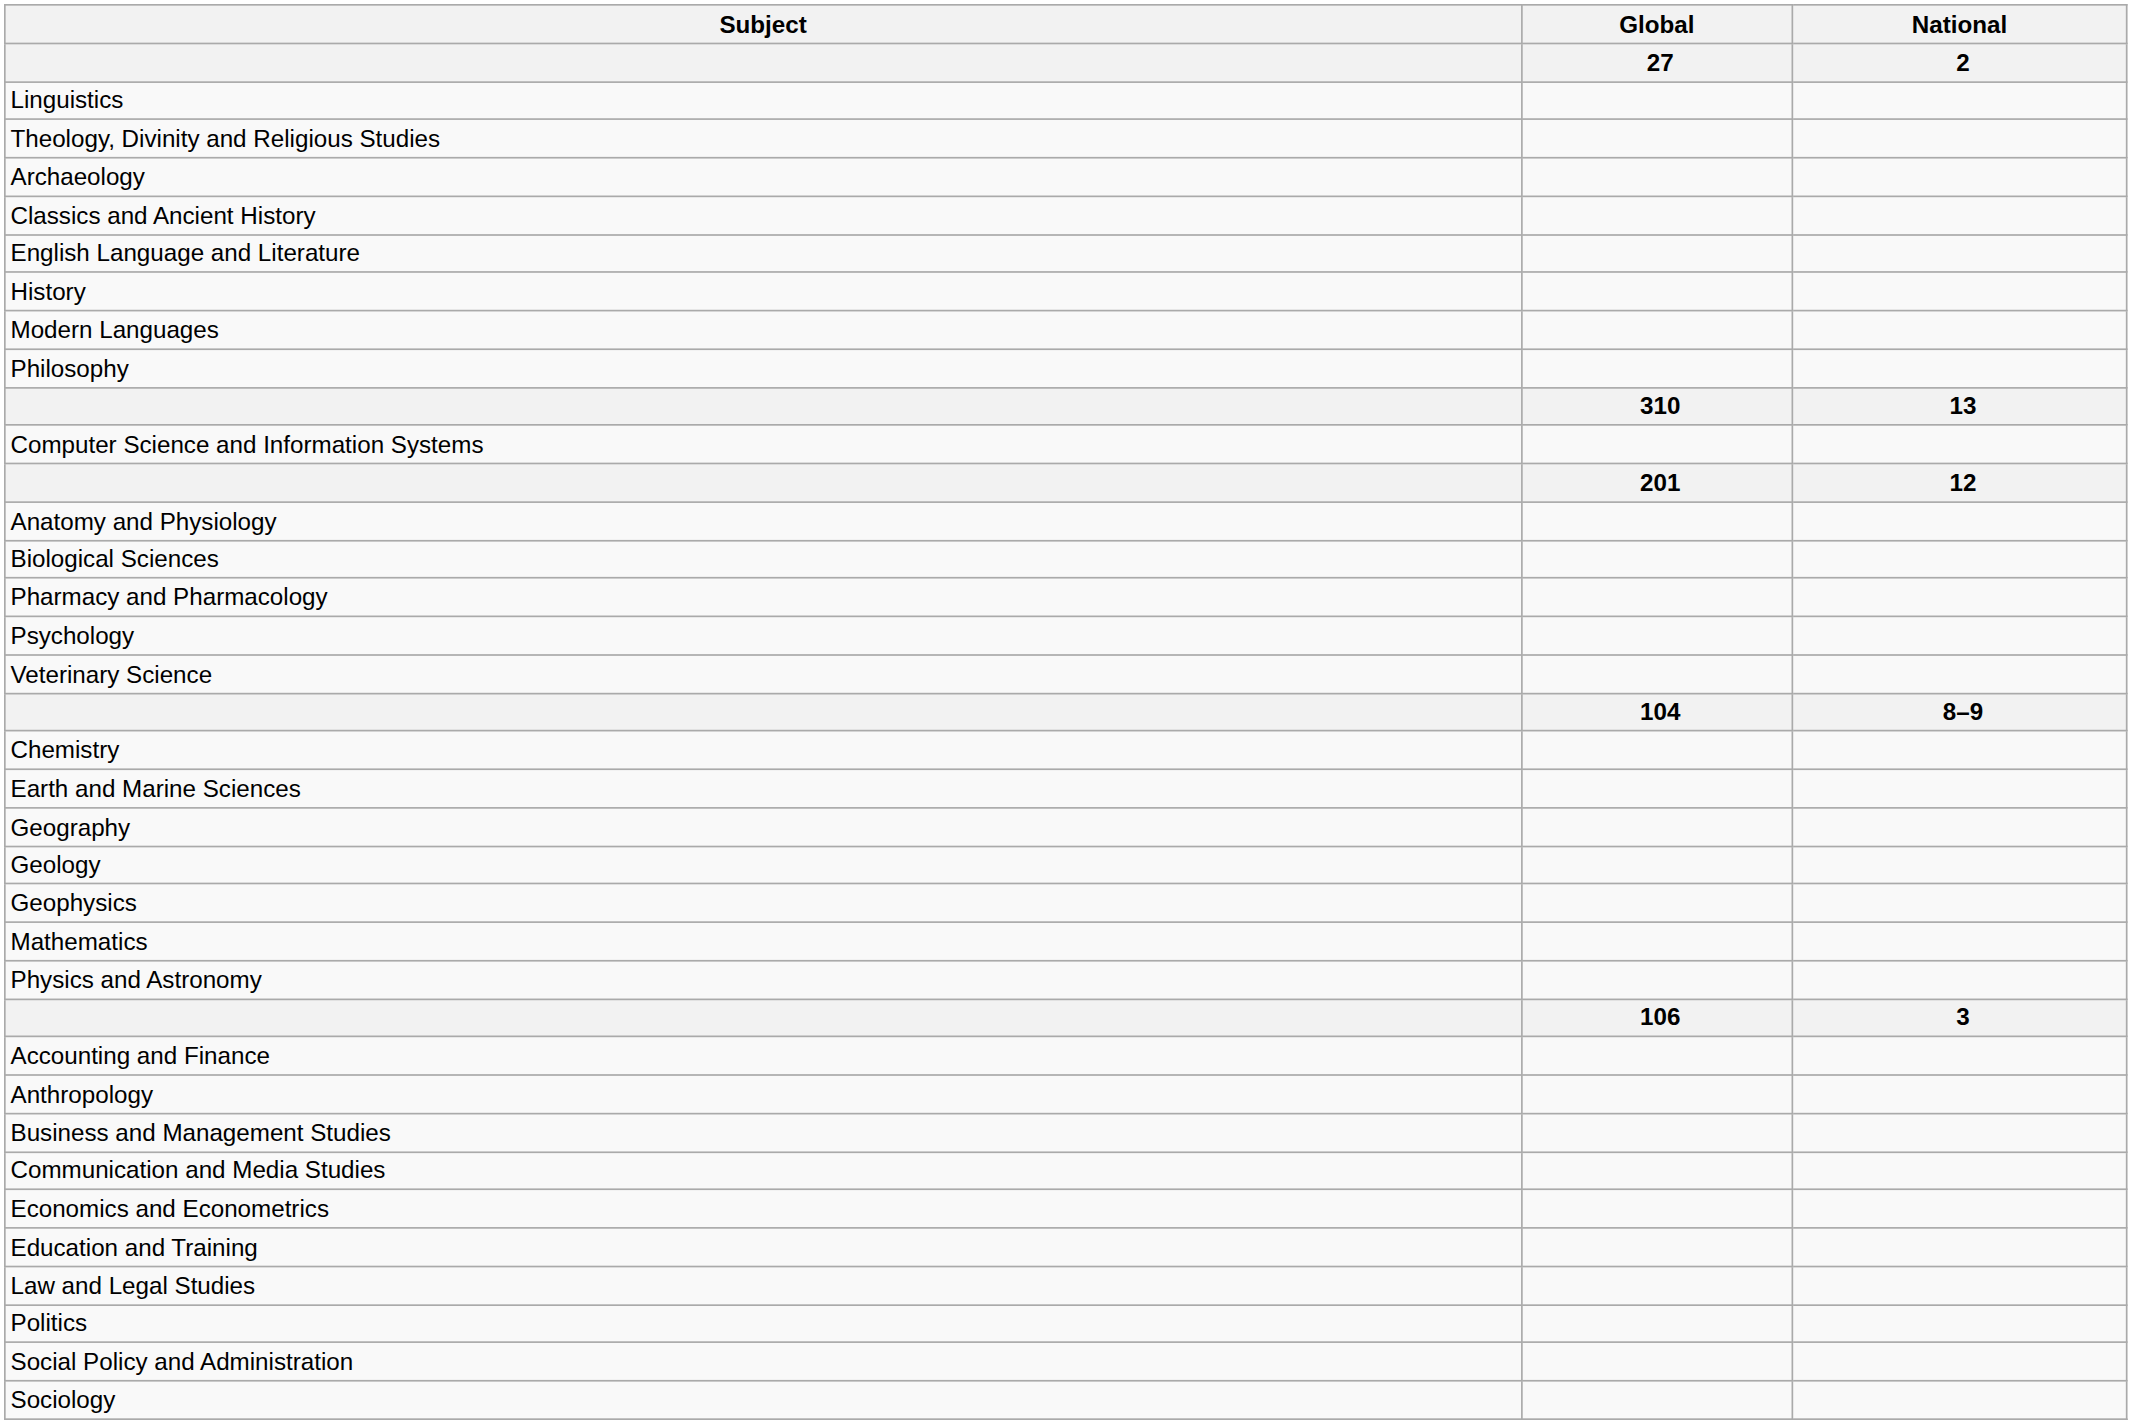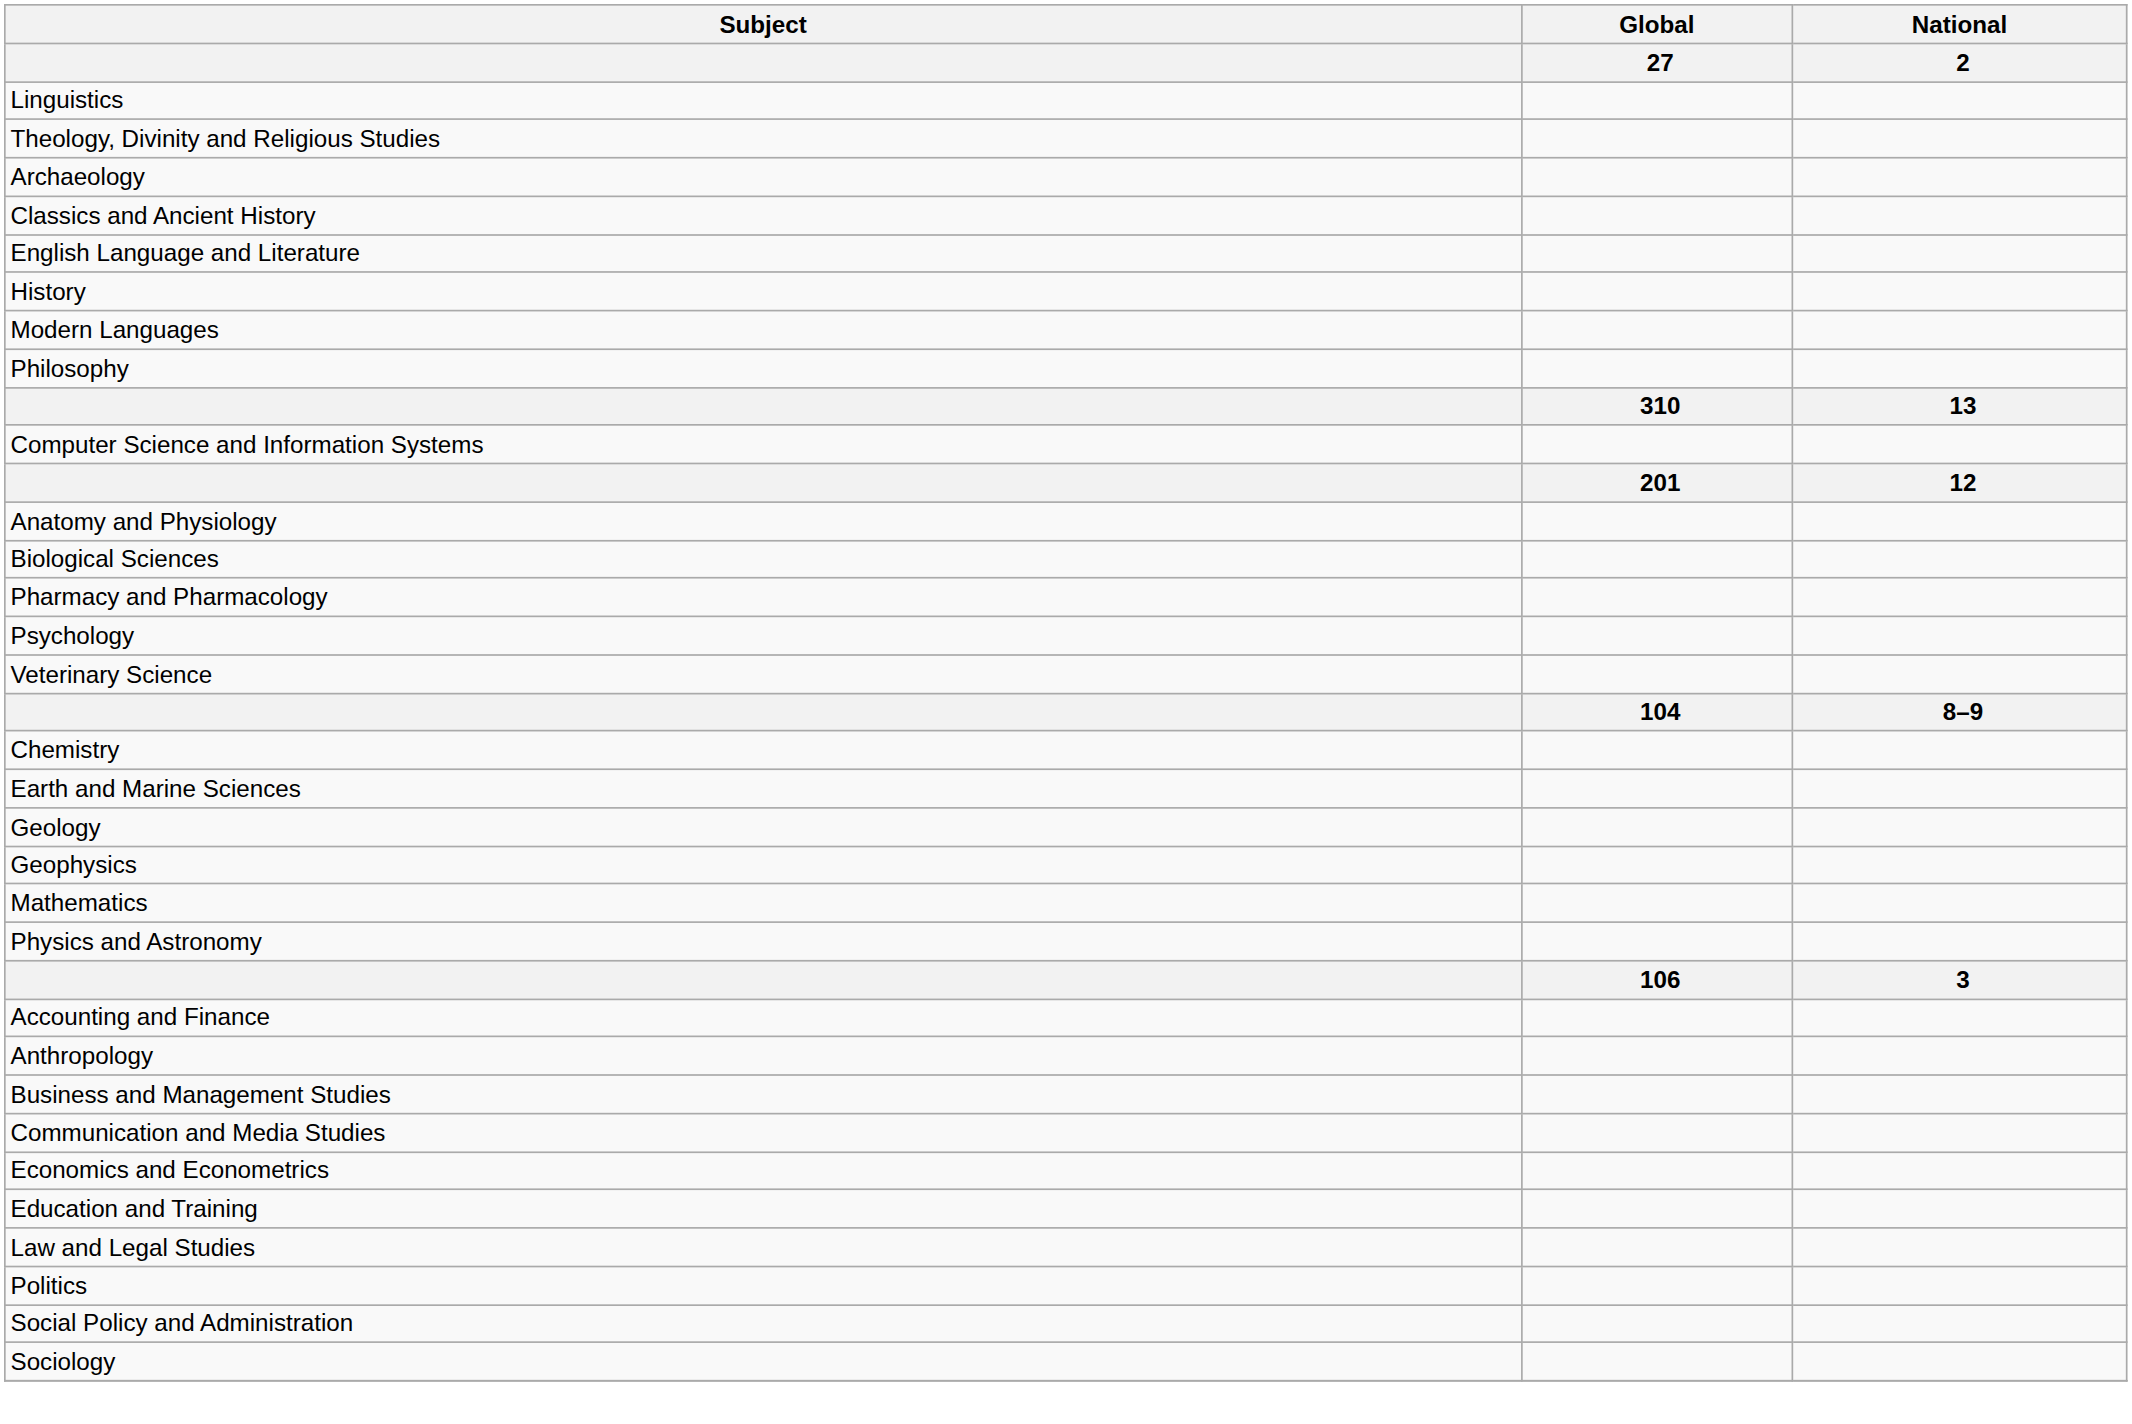 <table class="wikitable sortable" style="width: 100%; font-size: 90%">
 <tr>
 <th>Subject</th>
 <th>Global</th>
 <th>National</th>
 </tr>
 <tr>
 <th></th>
 <th data-sort-value="27"> 27</th>
 <th data-sort-value="2"> 2</th>
 </tr>
 <tr>
 <td>Linguistics</td>
 <td data-sort-value="101–150"></td>
 <td data-sort-value="4–10"></td>
 </tr>
 <tr>
 <td>Theology, Divinity and Religious Studies</td>
 <td data-sort-value="51–100"></td>
 <td data-sort-value="7–10"></td>
 </tr>
 <tr>
 <td>Archaeology</td>
 <td data-sort-value="17"></td>
 <td data-sort-value="3"></td>
 </tr>
 <tr>
 <td>Classics and Ancient History</td>
 <td data-sort-value="20"></td>
 <td data-sort-value="4"></td>
 </tr>
 <tr>
 <td>English Language and Literature</td>
 <td data-sort-value="43"></td>
 <td data-sort-value="1"></td>
 </tr>
 <tr>
 <td>History</td>
 <td data-sort-value="28"></td>
 <td data-sort-value="2"></td>
 </tr>
 <tr>
 <td>Modern Languages</td>
 <td data-sort-value="28"></td>
 <td data-sort-value="1"></td>
 </tr>
 <tr>
 <td>Philosophy</td>
 <td data-sort-value="38"></td>
 <td data-sort-value="4"></td>
 </tr>
 <tr>
 <th></th>
 <th data-sort-value="310"> 310</th>
 <th data-sort-value="13"> 13</th>
 </tr>
 <tr>
 <td>Computer Science and Information Systems</td>
 <td data-sort-value="201–250"></td>
 <td data-sort-value="9–12"></td>
 </tr>
 <tr>
 <th></th>
 <th data-sort-value="201"> 201</th>
 <th data-sort-value="12"> 12</th>
 </tr>
 <tr>
 <td>Anatomy and Physiology</td>
 <td data-sort-value="51–100"></td>
 <td data-sort-value="2–6"></td>
 </tr>
 <tr>
 <td>Biological Sciences</td>
 <td data-sort-value="80"></td>
 <td data-sort-value="5"></td>
 </tr>
 <tr>
 <td>Pharmacy and Pharmacology</td>
 <td data-sort-value="77"></td>
 <td data-sort-value="5"></td>
 </tr>
 <tr>
 <td>Psychology</td>
 <td data-sort-value="94"></td>
 <td data-sort-value="3"></td>
 </tr>
 <tr>
 <td>Veterinary Science</td>
 <td data-sort-value="46"></td>
 <td data-sort-value="2"></td>
 </tr>
 <tr>
 <th></th>
 <th data-sort-value="104"> 104</th>
 <th data-sort-value="8–9"> 8–9</th>
 </tr>
 <tr>
 <td>Chemistry</td>
 <td data-sort-value="90"></td>
 <td data-sort-value="7"></td>
 </tr>
 <tr>
 <td>Earth and Marine Sciences</td>
 <td data-sort-value="101–150"></td>
 <td data-sort-value="7–13"></td>
 </tr>
 <tr>
-<td>Geography</td>
-<td data-sort-value="30"></td>
-<td data-sort-value="2"></td>
-</tr>
-<tr>
 <td>Geology</td>
 <td data-sort-value="101–150"></td>
 <td data-sort-value="7–13"></td>
 </tr>
 <tr>
 <td>Geophysics</td>
 <td data-sort-value="101–150"></td>
 <td data-sort-value="7–13"></td>
 </tr>
 <tr>
 <td>Mathematics</td>
 <td data-sort-value="113"></td>
 <td data-sort-value="5–6"></td>
 </tr>
 <tr>
 <td>Physics and Astronomy</td>
 <td data-sort-value="140"></td>
 <td data-sort-value="12"></td>
 </tr>
 <tr>
 <th></th>
 <th data-sort-value="106"> 106</th>
 <th data-sort-value="3"> 3</th>
 </tr>
 <tr>
 <td>Accounting and Finance</td>
 <td data-sort-value="201–250"></td>
 <td data-sort-value="6–7"></td>
 </tr>
 <tr>
 <td>Anthropology</td>
 <td data-sort-value="32"></td>
 <td data-sort-value="2"></td>
 </tr>
 <tr>
 <td>Business and Management Studies</td>
 <td data-sort-value="201–250"></td>
 <td data-sort-value="5–8"></td>
 </tr>
 <tr>
 <td>Communication and Media Studies</td>
 <td data-sort-value="39"></td>
 <td data-sort-value="2"></td>
 </tr>
 <tr>
 <td>Economics and Econometrics</td>
 <td data-sort-value="151–200"></td>
 <td data-sort-value="5–8"></td>
 </tr>
 <tr>
 <td>Education and Training</td>
 <td data-sort-value="101–150"></td>
 <td data-sort-value="2–5"></td>
 </tr>
 <tr>
 <td>Law and Legal Studies</td>
 <td data-sort-value="69"></td>
 <td data-sort-value="4"></td>
 </tr>
 <tr>
 <td>Politics</td>
 <td data-sort-value="20"></td>
 <td data-sort-value="1"></td>
 </tr>
 <tr>
 <td>Social Policy and Administration</td>
 <td data-sort-value="51–100"></td>
 <td data-sort-value="1–2"></td>
 </tr>
 <tr>
 <td>Sociology</td>
 <td data-sort-value="30"></td>
 <td data-sort-value="1"></td>
 </tr>
 <tr>
 </tr>
 </table>
